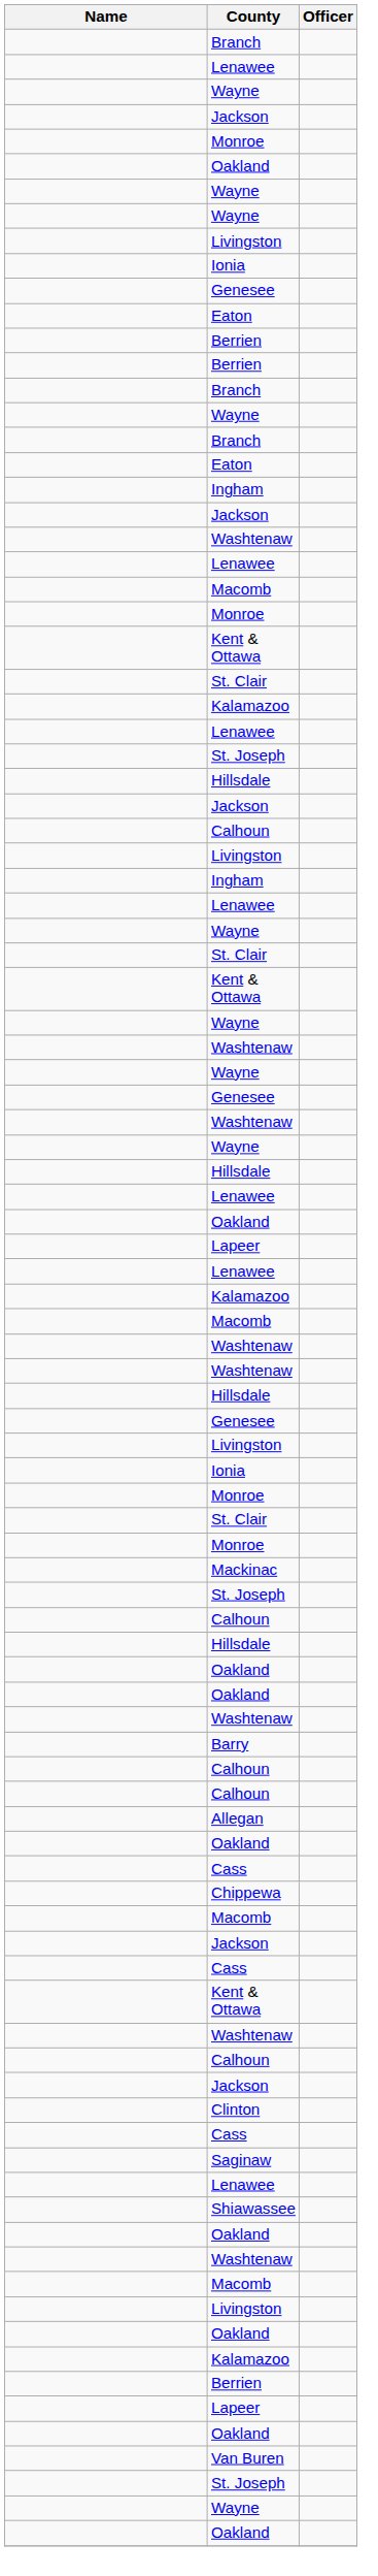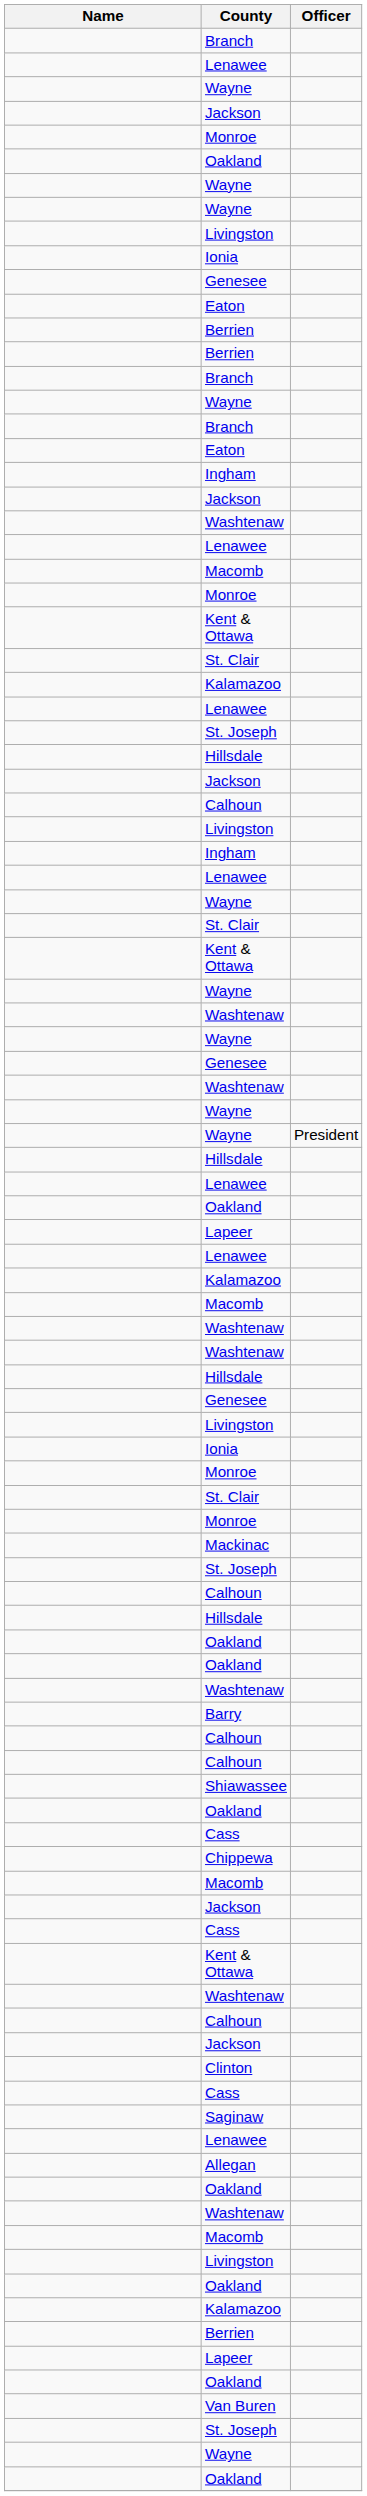 <table class="wikitable sortable">
 <tr>
 <th style="width:150pt;">Name</th>
 <th style="width:50pt;">County</th>
 <th style="width:30pt;">Officer</th>
 </tr>
 <tr>
 <td></td>
 <td><a href='#'>Branch</a></td>
 <td></td>
 </tr>
 <tr>
 <td></td>
 <td><a href='#'>Lenawee</a></td>
 <td></td>
 </tr>
 <tr>
 <td></td>
 <td><a href='#'>Wayne</a></td>
 <td></td>
 </tr>
 <tr>
 <td></td>
 <td><a href='#'>Jackson</a></td>
 <td></td>
 </tr>
 <tr>
 <td></td>
 <td><a href='#'>Monroe</a></td>
 <td></td>
 </tr>
 <tr>
 <td></td>
 <td><a href='#'>Oakland</a></td>
 <td></td>
 </tr>
 <tr>
 <td></td>
 <td><a href='#'>Wayne</a></td>
 <td></td>
 </tr>
 <tr>
 <td></td>
 <td><a href='#'>Wayne</a></td>
 <td></td>
 </tr>
 <tr>
 <td></td>
 <td><a href='#'>Livingston</a></td>
 <td></td>
 </tr>
 <tr>
 <td></td>
 <td><a href='#'>Ionia</a></td>
 <td></td>
 </tr>
 <tr>
 <td></td>
 <td><a href='#'>Genesee</a></td>
 <td></td>
 </tr>
 <tr>
 <td></td>
 <td><a href='#'>Eaton</a></td>
 <td></td>
 </tr>
 <tr>
 <td></td>
 <td><a href='#'>Berrien</a></td>
 <td></td>
 </tr>
 <tr>
 <td></td>
 <td><a href='#'>Berrien</a></td>
 <td></td>
 </tr>
 <tr>
 <td></td>
 <td><a href='#'>Branch</a></td>
 <td></td>
 </tr>
 <tr>
 <td></td>
 <td><a href='#'>Wayne</a></td>
 <td></td>
 </tr>
 <tr>
 <td></td>
 <td><a href='#'>Branch</a></td>
 <td></td>
 </tr>
 <tr>
 <td></td>
 <td><a href='#'>Eaton</a></td>
 <td></td>
 </tr>
 <tr>
 <td></td>
 <td><a href='#'>Ingham</a></td>
 <td></td>
 </tr>
 <tr>
 <td></td>
 <td><a href='#'>Jackson</a></td>
 <td></td>
 </tr>
 <tr>
 <td></td>
 <td><a href='#'>Washtenaw</a></td>
 <td></td>
 </tr>
 <tr>
 <td></td>
 <td><a href='#'>Lenawee</a></td>
 <td></td>
 </tr>
 <tr>
 <td></td>
 <td><a href='#'>Macomb</a></td>
 <td></td>
 </tr>
 <tr>
 <td></td>
 <td><a href='#'>Monroe</a></td>
 <td></td>
 </tr>
 <tr>
 <td></td>
 <td><a href='#'>Kent</a> & <a href='#'>Ottawa</a></td>
 <td></td>
 </tr>
 <tr>
 <td></td>
 <td><a href='#'>St. Clair</a></td>
 <td></td>
 </tr>
 <tr>
 <td></td>
 <td><a href='#'>Kalamazoo</a></td>
 <td></td>
 </tr>
 <tr>
 <td></td>
 <td><a href='#'>Lenawee</a></td>
 <td></td>
 </tr>
 <tr>
 <td></td>
 <td><a href='#'>St. Joseph</a></td>
 <td></td>
 </tr>
 <tr>
 <td></td>
 <td><a href='#'>Hillsdale</a></td>
 <td></td>
 </tr>
 <tr>
 <td></td>
 <td><a href='#'>Jackson</a></td>
 <td></td>
 </tr>
 <tr>
 <td></td>
 <td><a href='#'>Calhoun</a></td>
 <td></td>
 </tr>
 <tr>
 <td></td>
 <td><a href='#'>Livingston</a></td>
 <td></td>
 </tr>
 <tr>
 <td></td>
 <td><a href='#'>Ingham</a></td>
 <td></td>
 </tr>
 <tr>
 <td></td>
 <td><a href='#'>Lenawee</a></td>
 <td></td>
 </tr>
 <tr>
 <td></td>
 <td><a href='#'>Wayne</a></td>
 <td></td>
 </tr>
 <tr>
 <td></td>
 <td><a href='#'>St. Clair</a></td>
 <td></td>
 </tr>
 <tr>
 <td></td>
 <td><a href='#'>Kent</a> & <a href='#'>Ottawa</a></td>
 <td></td>
 </tr>
 <tr>
 <td></td>
 <td><a href='#'>Wayne</a></td>
 <td></td>
 </tr>
 <tr>
 <td></td>
 <td><a href='#'>Washtenaw</a></td>
 <td></td>
 </tr>
 <tr>
 <td></td>
 <td><a href='#'>Wayne</a></td>
 <td></td>
 </tr>
 <tr>
 <td></td>
 <td><a href='#'>Genesee</a></td>
 <td></td>
 </tr>
 <tr>
 <td></td>
 <td><a href='#'>Washtenaw</a></td>
 <td></td>
 </tr>
 <tr>
 <td></td>
 <td><a href='#'>Wayne</a></td>
 <td></td>
 </tr>
 <tr>
 <td></td>
+<td><a href='#'>Wayne</a></td>
+<td>President</td>
+</tr>
+<tr>
+<td></td>
 <td><a href='#'>Hillsdale</a></td>
 <td></td>
 </tr>
 <tr>
 <td></td>
 <td><a href='#'>Lenawee</a></td>
 <td></td>
 </tr>
 <tr>
 <td></td>
 <td><a href='#'>Oakland</a></td>
 <td></td>
 </tr>
 <tr>
 <td></td>
 <td><a href='#'>Lapeer</a></td>
 <td></td>
 </tr>
 <tr>
 <td></td>
 <td><a href='#'>Lenawee</a></td>
 <td></td>
 </tr>
 <tr>
 <td></td>
 <td><a href='#'>Kalamazoo</a></td>
 <td></td>
 </tr>
 <tr>
 <td></td>
 <td><a href='#'>Macomb</a></td>
 <td></td>
 </tr>
 <tr>
 <td></td>
 <td><a href='#'>Washtenaw</a></td>
 <td></td>
 </tr>
 <tr>
 <td></td>
 <td><a href='#'>Washtenaw</a></td>
 <td></td>
 </tr>
 <tr>
 <td></td>
 <td><a href='#'>Hillsdale</a></td>
 <td></td>
 </tr>
 <tr>
 <td></td>
 <td><a href='#'>Genesee</a></td>
 <td></td>
 </tr>
 <tr>
 <td></td>
 <td><a href='#'>Livingston</a></td>
 <td></td>
 </tr>
 <tr>
 <td></td>
 <td><a href='#'>Ionia</a></td>
 <td></td>
 </tr>
 <tr>
 <td></td>
 <td><a href='#'>Monroe</a></td>
 <td></td>
 </tr>
 <tr>
 <td></td>
 <td><a href='#'>St. Clair</a></td>
 <td></td>
 </tr>
 <tr>
 <td></td>
 <td><a href='#'>Monroe</a></td>
 <td></td>
 </tr>
 <tr>
 <td></td>
 <td><a href='#'>Mackinac</a></td>
 <td></td>
 </tr>
 <tr>
 <td></td>
 <td><a href='#'>St. Joseph</a></td>
 <td></td>
 </tr>
 <tr>
 <td></td>
 <td><a href='#'>Calhoun</a></td>
 <td></td>
 </tr>
 <tr>
 <td></td>
 <td><a href='#'>Hillsdale</a></td>
 <td></td>
 </tr>
 <tr>
 <td></td>
 <td><a href='#'>Oakland</a></td>
 <td></td>
 </tr>
 <tr>
 <td></td>
 <td><a href='#'>Oakland</a></td>
 <td></td>
 </tr>
 <tr>
 <td></td>
 <td><a href='#'>Washtenaw</a></td>
 <td></td>
 </tr>
 <tr>
 <td></td>
 <td><a href='#'>Barry</a></td>
 <td></td>
 </tr>
 <tr>
 <td></td>
 <td><a href='#'>Calhoun</a></td>
 <td></td>
 </tr>
 <tr>
 <td></td>
 <td><a href='#'>Calhoun</a></td>
 <td></td>
 </tr>
 <tr>
 <td></td>
-<td><a href='#'>Allegan</a></td>
+<td><a href='#'>Shiawassee</a></td>
 <td></td>
 </tr>
 <tr>
 <td></td>
 <td><a href='#'>Oakland</a></td>
 <td></td>
 </tr>
 <tr>
 <td></td>
 <td><a href='#'>Cass</a></td>
 <td></td>
 </tr>
 <tr>
 <td></td>
 <td><a href='#'>Chippewa</a></td>
 <td></td>
 </tr>
 <tr>
 <td></td>
 <td><a href='#'>Macomb</a></td>
 <td></td>
 </tr>
 <tr>
 <td></td>
 <td><a href='#'>Jackson</a></td>
 <td></td>
 </tr>
 <tr>
 <td></td>
 <td><a href='#'>Cass</a></td>
 <td></td>
 </tr>
 <tr>
 <td></td>
 <td><a href='#'>Kent</a> & <a href='#'>Ottawa</a></td>
 <td></td>
 </tr>
 <tr>
 <td></td>
 <td><a href='#'>Washtenaw</a></td>
 <td></td>
 </tr>
 <tr>
 <td></td>
 <td><a href='#'>Calhoun</a></td>
 <td></td>
 </tr>
 <tr>
 <td></td>
 <td><a href='#'>Jackson</a></td>
 <td></td>
 </tr>
 <tr>
 <td></td>
 <td><a href='#'>Clinton</a></td>
 <td></td>
 </tr>
 <tr>
 <td></td>
 <td><a href='#'>Cass</a></td>
 <td></td>
 </tr>
 <tr>
 <td></td>
 <td><a href='#'>Saginaw</a></td>
 <td></td>
 </tr>
 <tr>
 <td></td>
 <td><a href='#'>Lenawee</a></td>
 <td></td>
 </tr>
 <tr>
 <td></td>
-<td><a href='#'>Shiawassee</a></td>
+<td><a href='#'>Allegan</a></td>
 <td></td>
 </tr>
 <tr>
 <td></td>
 <td><a href='#'>Oakland</a></td>
 <td></td>
 </tr>
 <tr>
 <td></td>
 <td><a href='#'>Washtenaw</a></td>
 <td></td>
 </tr>
 <tr>
 <td></td>
 <td><a href='#'>Macomb</a></td>
 <td></td>
 </tr>
 <tr>
 <td></td>
 <td><a href='#'>Livingston</a></td>
 <td></td>
 </tr>
 <tr>
 <td></td>
 <td><a href='#'>Oakland</a></td>
 <td></td>
 </tr>
 <tr>
 <td></td>
 <td><a href='#'>Kalamazoo</a></td>
 <td></td>
 </tr>
 <tr>
 <td></td>
 <td><a href='#'>Berrien</a></td>
 <td></td>
 </tr>
 <tr>
 <td></td>
 <td><a href='#'>Lapeer</a></td>
 <td></td>
 </tr>
 <tr>
 <td></td>
 <td><a href='#'>Oakland</a></td>
 <td></td>
 </tr>
 <tr>
 <td></td>
 <td><a href='#'>Van Buren</a></td>
 <td></td>
 </tr>
 <tr>
 <td></td>
 <td><a href='#'>St. Joseph</a></td>
 <td></td>
 </tr>
 <tr>
 <td></td>
 <td><a href='#'>Wayne</a></td>
 <td></td>
 </tr>
 <tr>
 <td></td>
 <td><a href='#'>Oakland</a></td>
 <td></td>
 </tr>
 <tr>
 </tr>
 </table>
